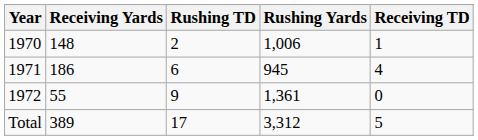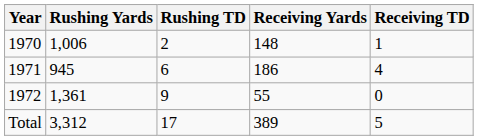 <table class="wikitable">
 <tr>
 <th>Year</th>
+<th>Rushing Yards</th>
+<th>Rushing TD</th>
 <th>Receiving Yards</th>
-<th>Rushing TD</th>
-<th>Rushing Yards</th>
 <th>Receiving TD</th>
 </tr>
 <tr>
 <td>1970</td>
+<td>1,006</td>
+<td>2</td>
 <td>148</td>
-<td>2</td>
-<td>1,006</td>
 <td>1</td>
 </tr>
 <tr>
 <td>1971</td>
+<td>945</td>
+<td>6</td>
 <td>186</td>
-<td>6</td>
-<td>945</td>
 <td>4</td>
 </tr>
 <tr>
 <td>1972</td>
+<td>1,361</td>
+<td>9</td>
 <td>55</td>
-<td>9</td>
-<td>1,361</td>
 <td>0</td>
 </tr>
 <tr>
 <td>Total</td>
+<td>3,312</td>
+<td>17</td>
 <td>389</td>
-<td>17</td>
-<td>3,312</td>
 <td>5</td>
 </tr>
 </table>
